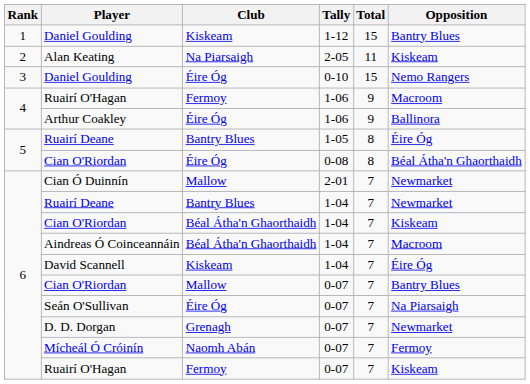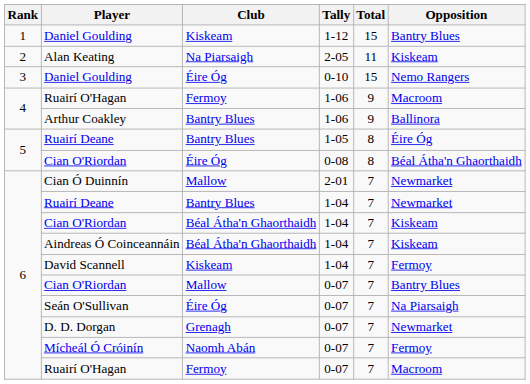 <table class="wikitable">
 <tr>
 <th>Rank</th>
 <th>Player</th>
 <th>Club</th>
 <th>Tally</th>
 <th>Total</th>
 <th>Opposition</th>
 </tr>
 <tr>
 <td rowspan="1" style="text-align:center;">1</td>
 <td><a href='#'>Daniel Goulding</a></td>
 <td><a href='#'>Kiskeam</a></td>
 <td align=center>1-12</td>
 <td align=center>15</td>
 <td><a href='#'>Bantry Blues</a></td>
 </tr>
 <tr>
 <td rowspan="1" style="text-align:center;">2</td>
 <td>Alan Keating</td>
 <td><a href='#'>Na Piarsaigh</a></td>
 <td align=center>2-05</td>
 <td align=center>11</td>
 <td><a href='#'>Kiskeam</a></td>
 </tr>
 <tr>
 <td rowspan="1" style="text-align:center;">3</td>
 <td><a href='#'>Daniel Goulding</a></td>
 <td><a href='#'>Éire Óg</a></td>
 <td align=center>0-10</td>
 <td align=center>15</td>
 <td><a href='#'>Nemo Rangers</a></td>
 </tr>
 <tr>
 <td rowspan="2" style="text-align:center;">4</td>
 <td>Ruairí O'Hagan</td>
 <td><a href='#'>Fermoy</a></td>
 <td align=center>1-06</td>
 <td align=center>9</td>
 <td><a href='#'>Macroom</a></td>
 </tr>
 <tr>
 <td>Arthur Coakley</td>
-<td><a href='#'>Éire Óg</a></td>
+<td><a href='#'>Bantry Blues</a></td>
 <td align=center>1-06</td>
 <td align=center>9</td>
 <td><a href='#'>Ballinora</a></td>
 </tr>
 <tr>
 <td rowspan="2" style="text-align:center;">5</td>
 <td><a href='#'>Ruairí Deane</a></td>
 <td><a href='#'>Bantry Blues</a></td>
 <td align=center>1-05</td>
 <td align=center>8</td>
 <td><a href='#'>Éire Óg</a></td>
 </tr>
 <tr>
 <td><a href='#'>Cian O'Riordan</a></td>
 <td><a href='#'>Éire Óg</a></td>
 <td align=center>0-08</td>
 <td align=center>8</td>
 <td><a href='#'>Béal Átha'n Ghaorthaidh</a></td>
 </tr>
 <tr>
 <td rowspan="10" style="text-align:center;">6</td>
 <td>Cian Ó Duinnín</td>
 <td><a href='#'>Mallow</a></td>
 <td align=center>2-01</td>
 <td align=center>7</td>
 <td><a href='#'>Newmarket</a></td>
 </tr>
 <tr>
 <td><a href='#'>Ruairí Deane</a></td>
 <td><a href='#'>Bantry Blues</a></td>
 <td align=center>1-04</td>
 <td align=center>7</td>
 <td><a href='#'>Newmarket</a></td>
 </tr>
 <tr>
 <td><a href='#'>Cian O'Riordan</a></td>
 <td><a href='#'>Béal Átha'n Ghaorthaidh</a></td>
 <td align=center>1-04</td>
 <td align=center>7</td>
 <td><a href='#'>Kiskeam</a></td>
 </tr>
 <tr>
 <td>Aindreas Ó Coinceannáin</td>
 <td><a href='#'>Béal Átha'n Ghaorthaidh</a></td>
 <td align=center>1-04</td>
 <td align=center>7</td>
-<td><a href='#'>Macroom</a></td>
+<td><a href='#'>Kiskeam</a></td>
 </tr>
 <tr>
 <td>David Scannell</td>
 <td><a href='#'>Kiskeam</a></td>
 <td align=center>1-04</td>
 <td align=center>7</td>
-<td><a href='#'>Éire Óg</a></td>
+<td><a href='#'>Fermoy</a></td>
 </tr>
 <tr>
 <td><a href='#'>Cian O'Riordan</a></td>
 <td><a href='#'>Mallow</a></td>
 <td align=center>0-07</td>
 <td align=center>7</td>
 <td><a href='#'>Bantry Blues</a></td>
 </tr>
 <tr>
 <td>Seán O'Sullivan</td>
 <td><a href='#'>Éire Óg</a></td>
 <td align=center>0-07</td>
 <td align=center>7</td>
 <td><a href='#'>Na Piarsaigh</a></td>
 </tr>
 <tr>
 <td>D. D. Dorgan</td>
 <td><a href='#'>Grenagh</a></td>
 <td align=center>0-07</td>
 <td align=center>7</td>
 <td><a href='#'>Newmarket</a></td>
 </tr>
 <tr>
 <td><a href='#'>Mícheál Ó Cróinín</a></td>
 <td><a href='#'>Naomh Abán</a></td>
 <td align=center>0-07</td>
 <td align=center>7</td>
 <td><a href='#'>Fermoy</a></td>
 </tr>
 <tr>
 <td>Ruairí O'Hagan</td>
 <td><a href='#'>Fermoy</a></td>
 <td align=center>0-07</td>
 <td align=center>7</td>
-<td><a href='#'>Kiskeam</a></td>
+<td><a href='#'>Macroom</a></td>
 </tr>
 </table>
